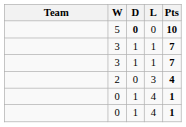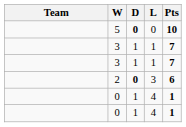 <table class="wikitable" style="text-align:center;">
 <tr>
 <th width=150>Team</th>
 <th width=20>W</th>
 <th width=20>D</th>
 <th width=20>L</th>
 <th width=20>Pts</th>
 </tr>
 <tr>
 <td align="left"></td>
 <td>5</td>
 <td><strong>0</strong></td>
 <td>0</td>
 <td><strong>10</strong></td>
 </tr>
 <tr>
 <td align="left"></td>
 <td>3</td>
 <td>1</td>
 <td>1</td>
 <td><strong>7</strong></td>
 </tr>
 <tr>
 <td align="left"></td>
 <td>3</td>
 <td>1</td>
 <td>1</td>
 <td><strong>7</strong></td>
 </tr>
 <tr>
 <td align="left"></td>
 <td>2</td>
-<td>0</td>
+<td><strong>0</strong></td>
 <td>3</td>
-<td><strong>4</strong></td>
+<td><strong>6</strong></td>
 </tr>
 <tr>
 <td align="left"></td>
 <td>0</td>
 <td>1</td>
 <td>4</td>
 <td><strong>1</strong></td>
 </tr>
 <tr>
 <td align="left"></td>
 <td>0</td>
 <td>1</td>
 <td>4</td>
 <td><strong>1</strong></td>
 </tr>
 </table>
